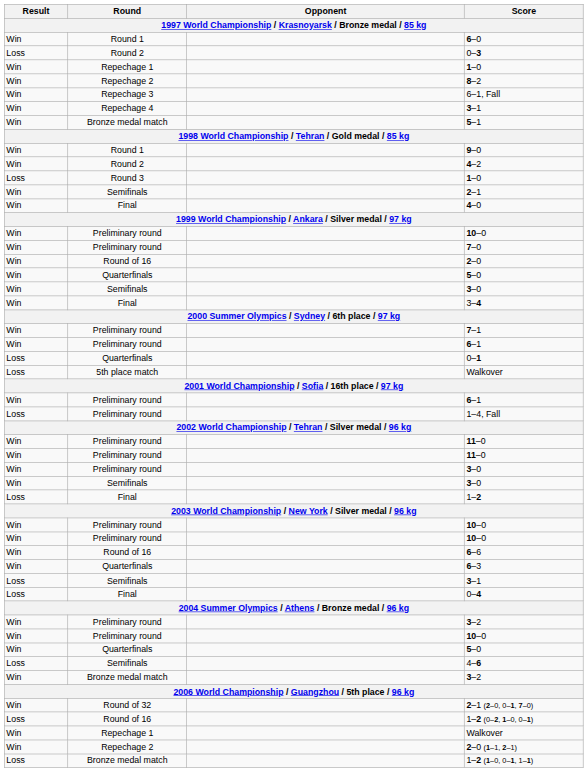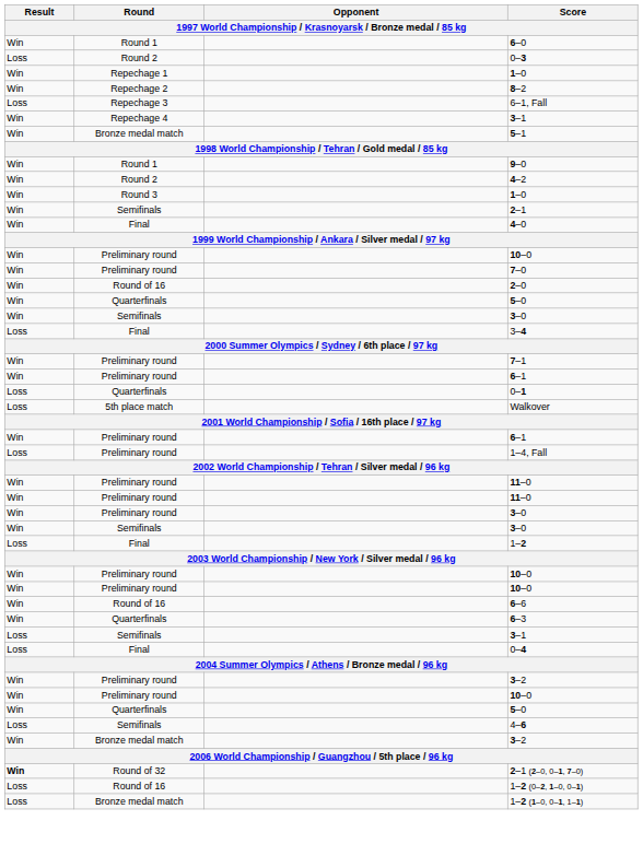 <table class="wikitable" style="font-size:90%; width: 60%;">
 <tr>
 <th width=8%>Result</th>
 <th width=15%>Round</th>
 <th width=35%>Opponent</th>
 <th width=15%>Score</th>
 </tr>
 <tr>
 <th colspan="4"><a href='#'>1997 World Championship</a> /  <a href='#'>Krasnoyarsk</a> /  Bronze medal / <a href='#'>85 kg</a></th>
 </tr>
 <tr>
 <td>Win</td>
 <td align=center>Round 1</td>
 <td></td>
 <td><strong>6</strong>–0</td>
 </tr>
 <tr>
 <td>Loss</td>
 <td align=center>Round 2</td>
 <td></td>
 <td>0–<strong>3</strong></td>
 </tr>
 <tr>
 <td>Win</td>
 <td align=center>Repechage 1</td>
 <td></td>
 <td><strong>1</strong>–0</td>
 </tr>
 <tr>
 <td>Win</td>
 <td align=center>Repechage 2</td>
 <td></td>
 <td><strong>8</strong>–2</td>
 </tr>
 <tr>
-<td>Win</td>
+<td>Loss</td>
 <td align=center>Repechage 3</td>
 <td></td>
 <td>6–1, Fall</td>
 </tr>
 <tr>
 <td>Win</td>
 <td align=center>Repechage 4</td>
 <td></td>
 <td><strong>3</strong>–1</td>
 </tr>
 <tr>
 <td>Win</td>
 <td align=center>Bronze medal match</td>
 <td></td>
 <td><strong>5</strong>–1</td>
 </tr>
 <tr>
 <th colspan="4"><a href='#'>1998 World Championship</a> /  <a href='#'>Tehran</a> /  Gold medal / <a href='#'>85 kg</a></th>
 </tr>
 <tr>
 <td>Win</td>
 <td align=center>Round 1</td>
 <td></td>
 <td><strong>9</strong>–0</td>
 </tr>
 <tr>
 <td>Win</td>
 <td align=center>Round 2</td>
 <td></td>
 <td><strong>4</strong>–2</td>
 </tr>
 <tr>
-<td>Loss</td>
+<td>Win</td>
 <td align=center>Round 3</td>
 <td></td>
 <td><strong>1</strong>–0</td>
 </tr>
 <tr>
 <td>Win</td>
 <td align=center>Semifinals</td>
 <td></td>
 <td><strong>2</strong>–1</td>
 </tr>
 <tr>
 <td>Win</td>
 <td align=center>Final</td>
 <td></td>
 <td><strong>4</strong>–0</td>
 </tr>
 <tr>
 <th colspan="4"><a href='#'>1999 World Championship</a> /  <a href='#'>Ankara</a> /  Silver medal / <a href='#'>97 kg</a></th>
 </tr>
 <tr>
 <td>Win</td>
 <td align=center>Preliminary round</td>
 <td></td>
 <td><strong>10</strong>–0</td>
 </tr>
 <tr>
 <td>Win</td>
 <td align=center>Preliminary round</td>
 <td></td>
 <td><strong>7</strong>–0</td>
 </tr>
 <tr>
 <td>Win</td>
 <td align=center>Round of 16</td>
 <td></td>
 <td><strong>2</strong>–0</td>
 </tr>
 <tr>
 <td>Win</td>
 <td align=center>Quarterfinals</td>
 <td></td>
 <td><strong>5</strong>–0</td>
 </tr>
 <tr>
 <td>Win</td>
 <td align=center>Semifinals</td>
 <td></td>
 <td><strong>3</strong>–0</td>
 </tr>
 <tr>
-<td>Win</td>
+<td>Loss</td>
 <td align=center>Final</td>
 <td></td>
 <td>3–<strong>4</strong></td>
 </tr>
 <tr>
 <th colspan="4"><a href='#'>2000 Summer Olympics</a> /  <a href='#'>Sydney</a> / 6th place / <a href='#'>97 kg</a></th>
 </tr>
 <tr>
 <td>Win</td>
 <td align=center>Preliminary round</td>
 <td></td>
 <td><strong>7</strong>–1</td>
 </tr>
 <tr>
 <td>Win</td>
 <td align=center>Preliminary round</td>
 <td></td>
 <td><strong>6</strong>–1</td>
 </tr>
 <tr>
 <td>Loss</td>
 <td align=center>Quarterfinals</td>
 <td></td>
 <td>0–<strong>1</strong></td>
 </tr>
 <tr>
 <td>Loss</td>
 <td align=center>5th place match</td>
 <td></td>
 <td>Walkover</td>
 </tr>
 <tr>
 <th colspan="4"><a href='#'>2001 World Championship</a> /  <a href='#'>Sofia</a> / 16th place / <a href='#'>97 kg</a></th>
 </tr>
 <tr>
 <td>Win</td>
 <td align=center>Preliminary round</td>
 <td></td>
 <td><strong>6</strong>–1</td>
 </tr>
 <tr>
 <td>Loss</td>
 <td align=center>Preliminary round</td>
 <td></td>
 <td>1–4, Fall</td>
 </tr>
 <tr>
 <th colspan="4"><a href='#'>2002 World Championship</a> /  <a href='#'>Tehran</a> /  Silver medal / <a href='#'>96 kg</a></th>
 </tr>
 <tr>
 <td>Win</td>
 <td align=center>Preliminary round</td>
 <td></td>
 <td><strong>11</strong>–0</td>
 </tr>
 <tr>
 <td>Win</td>
 <td align=center>Preliminary round</td>
 <td></td>
 <td><strong>11</strong>–0</td>
 </tr>
 <tr>
 <td>Win</td>
 <td align=center>Preliminary round</td>
 <td></td>
 <td><strong>3</strong>–0</td>
 </tr>
 <tr>
 <td>Win</td>
 <td align=center>Semifinals</td>
 <td></td>
 <td><strong>3</strong>–0</td>
 </tr>
 <tr>
 <td>Loss</td>
 <td align=center>Final</td>
 <td></td>
 <td>1–<strong>2</strong></td>
 </tr>
 <tr>
 <th colspan="4"><a href='#'>2003 World Championship</a> /  <a href='#'>New York</a> /  Silver medal / <a href='#'>96 kg</a></th>
 </tr>
 <tr>
 <td>Win</td>
 <td align=center>Preliminary round</td>
 <td></td>
 <td><strong>10</strong>–0</td>
 </tr>
 <tr>
 <td>Win</td>
 <td align=center>Preliminary round</td>
 <td></td>
 <td><strong>10</strong>–0</td>
 </tr>
 <tr>
 <td>Win</td>
 <td align=center>Round of 16</td>
 <td></td>
 <td><strong>6</strong>–6</td>
 </tr>
 <tr>
 <td>Win</td>
 <td align=center>Quarterfinals</td>
 <td></td>
 <td><strong>6</strong>–3</td>
 </tr>
 <tr>
 <td>Loss</td>
 <td align=center>Semifinals</td>
 <td></td>
 <td><strong>3</strong>–1</td>
 </tr>
 <tr>
 <td>Loss</td>
 <td align=center>Final</td>
 <td></td>
 <td>0–<strong>4</strong></td>
 </tr>
 <tr>
 <th colspan="4"><a href='#'>2004 Summer Olympics</a> /  <a href='#'>Athens</a> /  Bronze medal / <a href='#'>96 kg</a></th>
 </tr>
 <tr>
 <td>Win</td>
 <td align=center>Preliminary round</td>
 <td></td>
 <td><strong>3</strong>–2</td>
 </tr>
 <tr>
 <td>Win</td>
 <td align=center>Preliminary round</td>
 <td></td>
 <td><strong>10</strong>–0</td>
 </tr>
 <tr>
 <td>Win</td>
 <td align=center>Quarterfinals</td>
 <td></td>
 <td><strong>5</strong>–0</td>
 </tr>
 <tr>
 <td>Loss</td>
 <td align=center>Semifinals</td>
 <td></td>
 <td>4–<strong>6</strong></td>
 </tr>
 <tr>
 <td>Win</td>
 <td align=center>Bronze medal match</td>
 <td></td>
 <td><strong>3</strong>–2</td>
 </tr>
 <tr>
 <th colspan="4"><a href='#'>2006 World Championship</a> /  <a href='#'>Guangzhou</a> / 5th place / <a href='#'>96 kg</a></th>
 </tr>
 <tr>
-<td>Win</td>
+<td><strong>Win</strong></td>
 <td align=center>Round of 32</td>
 <td></td>
 <td><strong>2</strong>–1 <small>(<strong>2</strong>–0, 0–<strong>1</strong>, <strong>7</strong>–0)</small></td>
 </tr>
 <tr>
 <td>Loss</td>
 <td align=center>Round of 16</td>
 <td></td>
 <td>1–<strong>2</strong> <small>(0–<strong>2</strong>, <strong>1</strong>–0, 0–<strong>1</strong>)</small></td>
 </tr>
 <tr>
-<td>Win</td>
-<td align=center>Repechage 1</td>
-<td></td>
-<td>Walkover</td>
-</tr>
-<tr>
-<td>Win</td>
-<td align=center>Repechage 2</td>
-<td></td>
-<td><strong>2</strong>–0 <small>(<strong>1</strong>–1, <strong>2</strong>–1)</small></td>
-</tr>
-<tr>
 <td>Loss</td>
 <td align=center>Bronze medal match</td>
 <td></td>
 <td>1–<strong>2</strong> <small>(<strong>1</strong>–0, 0–<strong>1</strong>, 1–<strong>1</strong>)</small></td>
 </tr>
 </table>
